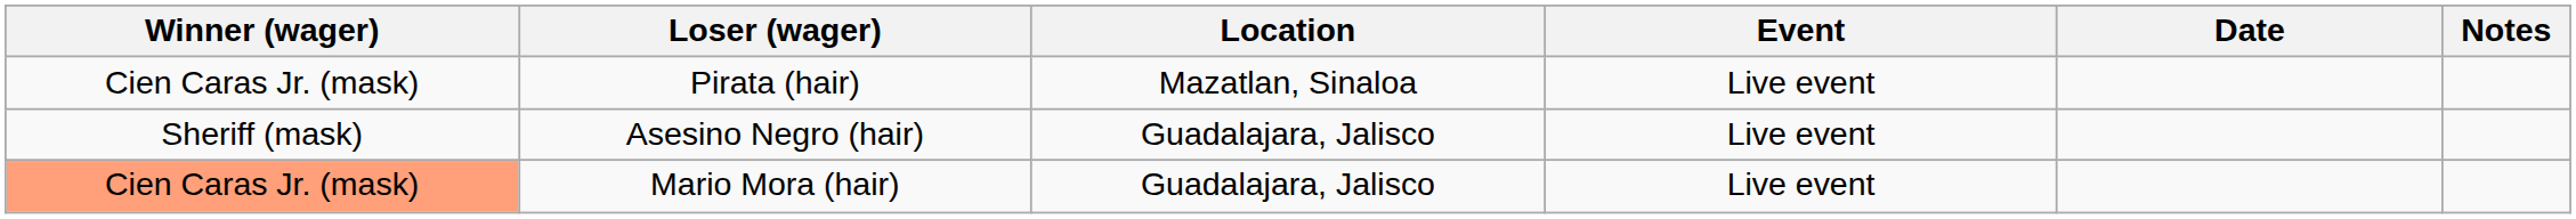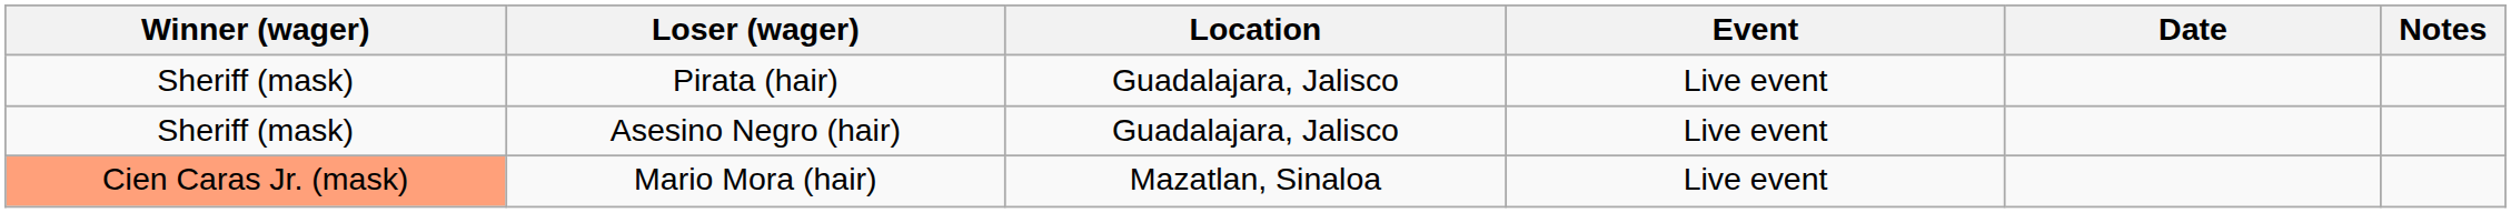 <table class="wikitable sortable" width=100%  style="text-align: center">
 <tr>
 <th width=20% scope="col">Winner (wager)</th>
 <th width=20% scope="col">Loser (wager)</th>
 <th width=20% scope="col">Location</th>
 <th width=20% scope="col">Event</th>
 <th width=15% scope="col">Date</th>
 <th class="unsortable" width=5% scope="col">Notes</th>
 </tr>
 <tr>
-<td>Cien Caras Jr. (mask)</td>
+<td>Sheriff (mask)</td>
 <td>Pirata (hair)</td>
-<td>Mazatlan, Sinaloa</td>
+<td>Guadalajara, Jalisco</td>
 <td>Live event</td>
 <td></td>
 <td> </td>
 </tr>
 <tr>
 <td>Sheriff (mask)</td>
 <td>Asesino Negro (hair)</td>
 <td>Guadalajara, Jalisco</td>
 <td>Live event</td>
 <td></td>
 <td> </td>
 </tr>
 <tr>
 <td style="background: lightsalmon;">Cien Caras Jr. (mask)</td>
 <td>Mario Mora (hair)</td>
-<td>Guadalajara, Jalisco</td>
+<td>Mazatlan, Sinaloa</td>
 <td>Live event</td>
 <td></td>
 <td> </td>
 </tr>
 </table>
